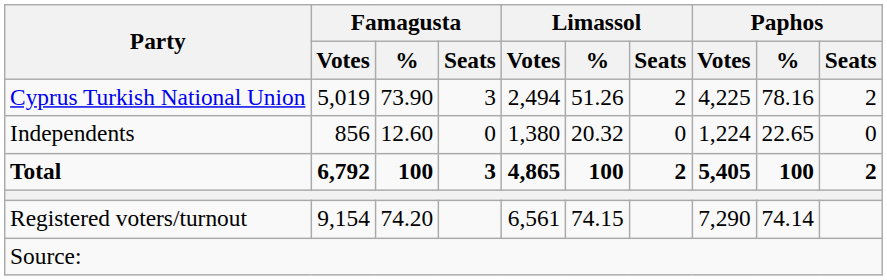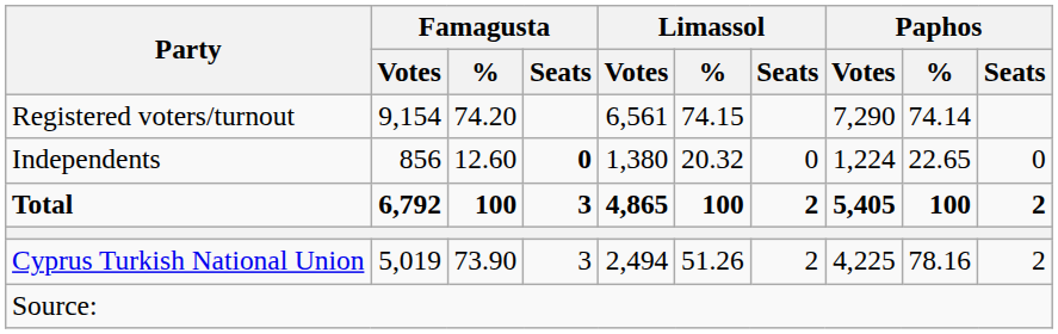 <table class=wikitable style=text-align:right>
 <tr>
 <th rowspan=2>Party</th>
 <th colspan=3>Famagusta</th>
 <th colspan=3>Limassol</th>
 <th colspan=3>Paphos</th>
 </tr>
 <tr>
 <th>Votes</th>
 <th>%</th>
 <th>Seats</th>
 <th>Votes</th>
 <th>%</th>
 <th>Seats</th>
 <th>Votes</th>
 <th>%</th>
 <th>Seats</th>
 </tr>
 <tr>
-<td align=left><a href='#'>Cyprus Turkish National Union</a></td>
-<td>5,019</td>
-<td>73.90</td>
-<td>3</td>
-<td>2,494</td>
-<td>51.26</td>
-<td>2</td>
-<td>4,225</td>
-<td>78.16</td>
-<td>2</td>
+<td align=left>Registered voters/turnout</td>
+<td>9,154</td>
+<td>74.20</td>
+<td></td>
+<td>6,561</td>
+<td>74.15</td>
+<td></td>
+<td>7,290</td>
+<td>74.14</td>
+<td></td>
 </tr>
 <tr>
 <td align=left>Independents</td>
 <td>856</td>
 <td>12.60</td>
-<td>0</td>
+<td><strong>0</strong></td>
 <td>1,380</td>
 <td>20.32</td>
 <td>0</td>
 <td>1,224</td>
 <td>22.65</td>
 <td>0</td>
 </tr>
 <tr>
 <td align=left><strong>Total</strong></td>
 <td><strong>6,792</strong></td>
 <td><strong>100</strong></td>
 <td><strong>3</strong></td>
 <td><strong>4,865</strong></td>
 <td><strong>100</strong></td>
 <td><strong>2</strong></td>
 <td><strong>5,405</strong></td>
 <td><strong>100</strong></td>
 <td><strong>2</strong></td>
 </tr>
 <tr>
 <th colspan=10></th>
 </tr>
 <tr>
-<td align=left>Registered voters/turnout</td>
-<td>9,154</td>
-<td>74.20</td>
-<td></td>
-<td>6,561</td>
-<td>74.15</td>
-<td></td>
-<td>7,290</td>
-<td>74.14</td>
-<td></td>
+<td align=left><a href='#'>Cyprus Turkish National Union</a></td>
+<td>5,019</td>
+<td>73.90</td>
+<td>3</td>
+<td>2,494</td>
+<td>51.26</td>
+<td>2</td>
+<td>4,225</td>
+<td>78.16</td>
+<td>2</td>
 </tr>
 <tr>
 <td align=left colspan=10>Source: </td>
 </tr>
 </table>
